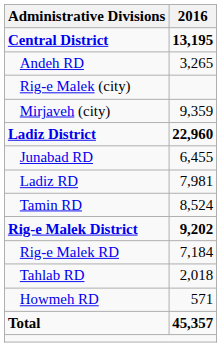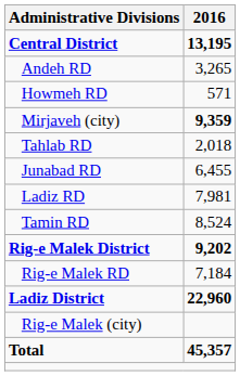 <table class="wikitable">
 <tr>
 <th>Administrative Divisions</th>
 <th>2016</th>
 </tr>
 <tr>
 <td><strong><a href='#'>Central District</a></strong></td>
 <td style="text-align: right;"><strong>13,195</strong></td>
 </tr>
 <tr>
 <td style="padding-left: 1em;"><a href='#'>Andeh RD</a></td>
 <td style="text-align: right;">3,265</td>
 </tr>
 <tr>
-<td style="padding-left: 1em;"><a href='#'>Rig-e Malek</a> (city)</td>
-<td style="text-align: right;"></td>
+<td style="padding-left: 1em;"><a href='#'>Howmeh RD</a></td>
+<td style="text-align: right;">571</td>
 </tr>
 <tr>
 <td style="padding-left: 1em;"><a href='#'>Mirjaveh</a> (city)</td>
-<td style="text-align: right;">9,359</td>
+<td style="text-align: right;"><strong>9,359</strong></td>
 </tr>
 <tr>
-<td><strong><a href='#'>Ladiz District</a></strong></td>
-<td style="text-align: right;"><strong>22,960</strong></td>
+<td style="padding-left: 1em;"><a href='#'>Tahlab RD</a></td>
+<td style="text-align: right;">2,018</td>
 </tr>
 <tr>
 <td style="padding-left: 1em;"><a href='#'>Junabad RD</a></td>
 <td style="text-align: right;">6,455</td>
 </tr>
 <tr>
 <td style="padding-left: 1em;"><a href='#'>Ladiz RD</a></td>
 <td style="text-align: right;">7,981</td>
 </tr>
 <tr>
 <td style="padding-left: 1em;"><a href='#'>Tamin RD</a></td>
 <td style="text-align: right;">8,524</td>
 </tr>
 <tr>
 <td><strong><a href='#'>Rig-e Malek District</a></strong></td>
 <td style="text-align: right;"><strong>9,202</strong></td>
 </tr>
 <tr>
 <td style="padding-left: 1em;"><a href='#'>Rig-e Malek RD</a></td>
 <td style="text-align: right;">7,184</td>
 </tr>
 <tr>
-<td style="padding-left: 1em;"><a href='#'>Tahlab RD</a></td>
-<td style="text-align: right;">2,018</td>
+<td><strong><a href='#'>Ladiz District</a></strong></td>
+<td style="text-align: right;"><strong>22,960</strong></td>
 </tr>
 <tr>
-<td style="padding-left: 1em;"><a href='#'>Howmeh RD</a></td>
-<td style="text-align: right;">571</td>
+<td style="padding-left: 1em;"><a href='#'>Rig-e Malek</a> (city)</td>
+<td style="text-align: right;"></td>
 </tr>
 <tr>
 <td><strong>Total</strong></td>
 <td style="text-align: right;"><strong>45,357</strong></td>
 </tr>
 <tr>
 <td colspan=2></td>
 </tr>
 </table>
